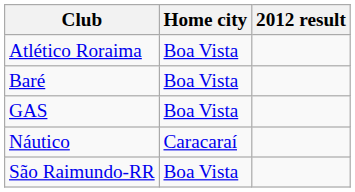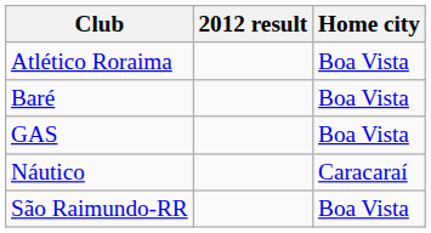 <table class="wikitable sortable">
 <tr>
 <th>Club</th>
+<th>2012 result</th>
 <th>Home city</th>
-<th>2012 result</th>
 </tr>
 <tr>
 <td><a href='#'>Atlético Roraima</a></td>
+<td></td>
 <td><a href='#'>Boa Vista</a></td>
-<td></td>
 </tr>
 <tr>
 <td><a href='#'>Baré</a></td>
+<td></td>
 <td><a href='#'>Boa Vista</a></td>
-<td></td>
 </tr>
 <tr>
 <td><a href='#'>GAS</a></td>
+<td></td>
 <td><a href='#'>Boa Vista</a></td>
-<td></td>
 </tr>
 <tr>
 <td><a href='#'>Náutico</a></td>
+<td></td>
 <td><a href='#'>Caracaraí</a></td>
-<td></td>
 </tr>
 <tr>
 <td><a href='#'>São Raimundo-RR</a></td>
+<td></td>
 <td><a href='#'>Boa Vista</a></td>
-<td></td>
 </tr>
 </table>
